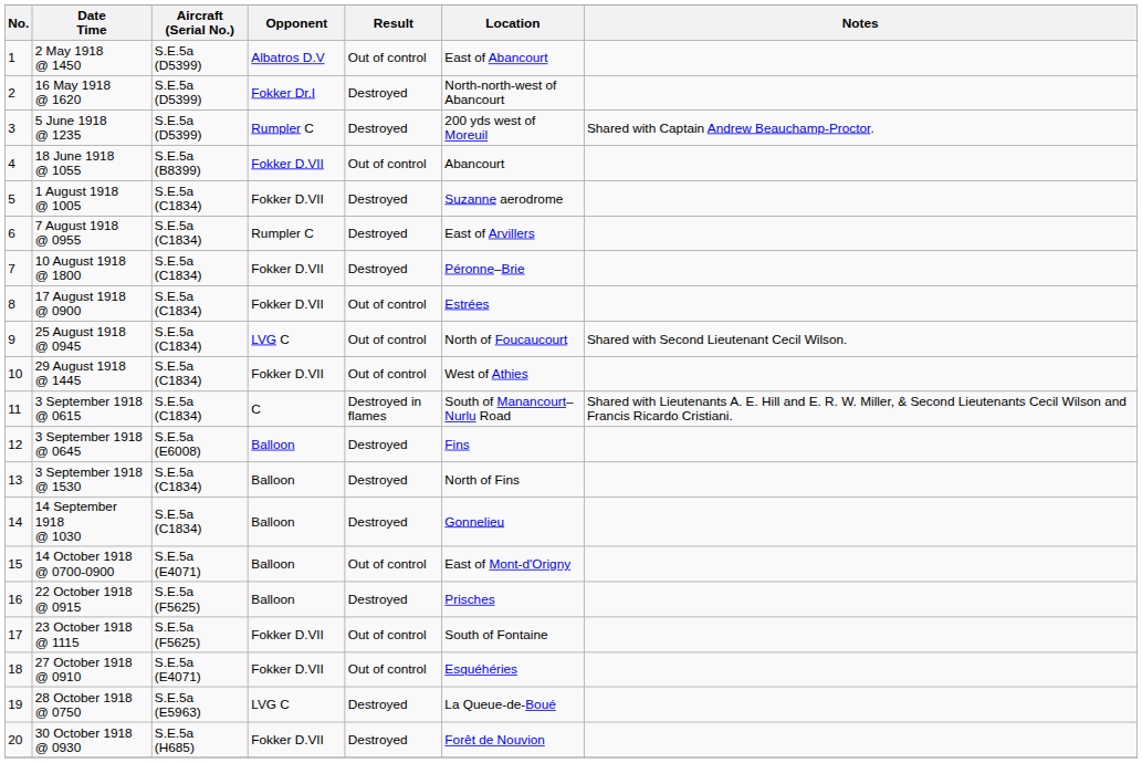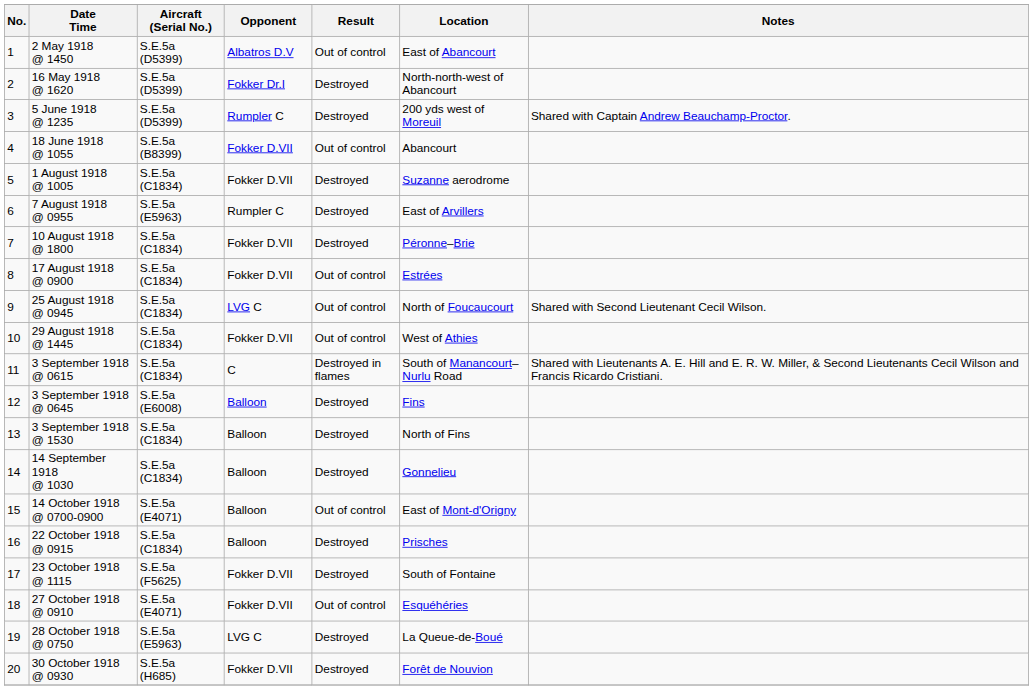 <table class="wikitable" style="font-size:90%;">
 <tr>
 </tr>
 <tr>
 <th>No.</th>
 <th width="125">Date<br>Time</th>
 <th width="100">Aircraft<br>(Serial No.)</th>
 <th width="100">Opponent</th>
 <th width="100">Result</th>
 <th width="150">Location</th>
 <th>Notes</th>
 </tr>
 <tr>
 <td>1</td>
 <td>2 May 1918<br>@ 1450</td>
 <td>S.E.5a<br>(D5399)</td>
 <td><a href='#'>Albatros D.V</a></td>
 <td>Out of control</td>
 <td>East of <a href='#'>Abancourt</a></td>
 <td></td>
 </tr>
 <tr>
 <td>2</td>
 <td>16 May 1918<br>@ 1620</td>
 <td>S.E.5a<br>(D5399)</td>
 <td><a href='#'>Fokker Dr.I</a></td>
 <td>Destroyed</td>
 <td>North-north-west of Abancourt</td>
 <td></td>
 </tr>
 <tr>
 <td>3</td>
 <td>5 June 1918<br>@ 1235</td>
 <td>S.E.5a<br>(D5399)</td>
 <td><a href='#'>Rumpler</a> C</td>
 <td>Destroyed</td>
 <td>200 yds west of <a href='#'>Moreuil</a></td>
 <td>Shared with Captain <a href='#'>Andrew Beauchamp-Proctor</a>.</td>
 </tr>
 <tr>
 <td>4</td>
 <td>18 June 1918<br>@ 1055</td>
 <td>S.E.5a<br>(B8399)</td>
 <td><a href='#'>Fokker D.VII</a></td>
 <td>Out of control</td>
 <td>Abancourt</td>
 <td></td>
 </tr>
 <tr>
 <td>5</td>
 <td>1 August 1918<br>@ 1005</td>
 <td>S.E.5a<br>(C1834)</td>
 <td>Fokker D.VII</td>
 <td>Destroyed</td>
 <td><a href='#'>Suzanne</a> aerodrome</td>
 <td></td>
 </tr>
 <tr>
 <td>6</td>
 <td>7 August 1918<br>@ 0955</td>
-<td>S.E.5a<br>(C1834)</td>
+<td>S.E.5a<br>(E5963)</td>
 <td>Rumpler C</td>
 <td>Destroyed</td>
 <td>East of <a href='#'>Arvillers</a></td>
 <td></td>
 </tr>
 <tr>
 <td>7</td>
 <td>10 August 1918<br>@ 1800</td>
 <td>S.E.5a<br>(C1834)</td>
 <td>Fokker D.VII</td>
 <td>Destroyed</td>
 <td><a href='#'>Péronne</a>–<a href='#'>Brie</a></td>
 <td></td>
 </tr>
 <tr>
 <td>8</td>
 <td>17 August 1918<br>@ 0900</td>
 <td>S.E.5a<br>(C1834)</td>
 <td>Fokker D.VII</td>
 <td>Out of control</td>
 <td><a href='#'>Estrées</a></td>
 <td></td>
 </tr>
 <tr>
 <td>9</td>
 <td>25 August 1918<br>@ 0945</td>
 <td>S.E.5a<br>(C1834)</td>
 <td><a href='#'>LVG</a> C</td>
 <td>Out of control</td>
 <td>North of <a href='#'>Foucaucourt</a></td>
 <td>Shared with Second Lieutenant Cecil Wilson.</td>
 </tr>
 <tr>
 <td>10</td>
 <td>29 August 1918<br>@ 1445</td>
 <td>S.E.5a<br>(C1834)</td>
 <td>Fokker D.VII</td>
 <td>Out of control</td>
 <td>West of <a href='#'>Athies</a></td>
 <td></td>
 </tr>
 <tr>
 <td>11</td>
 <td>3 September 1918<br>@ 0615</td>
 <td>S.E.5a<br>(C1834)</td>
 <td>C</td>
 <td>Destroyed in flames</td>
 <td>South of <a href='#'>Manancourt</a>–<a href='#'>Nurlu</a> Road</td>
 <td>Shared with Lieutenants A. E. Hill and E. R. W. Miller, & Second Lieutenants Cecil Wilson and Francis Ricardo Cristiani.</td>
 </tr>
 <tr>
 <td>12</td>
 <td>3 September 1918<br>@ 0645</td>
 <td>S.E.5a<br>(E6008)</td>
 <td><a href='#'>Balloon</a></td>
 <td>Destroyed</td>
 <td><a href='#'>Fins</a></td>
 <td></td>
 </tr>
 <tr>
 <td>13</td>
 <td>3 September 1918<br>@ 1530</td>
 <td>S.E.5a<br>(C1834)</td>
 <td>Balloon</td>
 <td>Destroyed</td>
 <td>North of Fins</td>
 <td></td>
 </tr>
 <tr>
 <td>14</td>
 <td>14 September 1918<br>@ 1030</td>
 <td>S.E.5a<br>(C1834)</td>
 <td>Balloon</td>
 <td>Destroyed</td>
 <td><a href='#'>Gonnelieu</a></td>
 <td></td>
 </tr>
 <tr>
 <td>15</td>
 <td>14 October 1918<br>@ 0700-0900</td>
 <td>S.E.5a<br>(E4071)</td>
 <td>Balloon</td>
 <td>Out of control</td>
 <td>East of <a href='#'>Mont-d'Origny</a></td>
 <td></td>
 </tr>
 <tr>
 <td>16</td>
 <td>22 October 1918<br>@ 0915</td>
-<td>S.E.5a<br>(F5625)</td>
+<td>S.E.5a<br>(C1834)</td>
 <td>Balloon</td>
 <td>Destroyed</td>
 <td><a href='#'>Prisches</a></td>
 <td></td>
 </tr>
 <tr>
 <td>17</td>
 <td>23 October 1918<br>@ 1115</td>
 <td>S.E.5a<br>(F5625)</td>
 <td>Fokker D.VII</td>
-<td>Out of control</td>
+<td>Destroyed</td>
 <td>South of Fontaine</td>
 <td></td>
 </tr>
 <tr>
 <td>18</td>
 <td>27 October 1918<br>@ 0910</td>
 <td>S.E.5a<br>(E4071)</td>
 <td>Fokker D.VII</td>
 <td>Out of control</td>
 <td><a href='#'>Esquéhéries</a></td>
 <td></td>
 </tr>
 <tr>
 <td>19</td>
 <td>28 October 1918<br>@ 0750</td>
 <td>S.E.5a<br>(E5963)</td>
 <td>LVG C</td>
 <td>Destroyed</td>
 <td>La Queue-de-<a href='#'>Boué</a></td>
 <td></td>
 </tr>
 <tr>
 <td>20</td>
 <td>30 October 1918<br>@ 0930</td>
 <td>S.E.5a<br>(H685)</td>
 <td>Fokker D.VII</td>
 <td>Destroyed</td>
 <td><a href='#'>Forêt de Nouvion</a></td>
 <td></td>
 </tr>
 <tr>
 </tr>
 </table>
